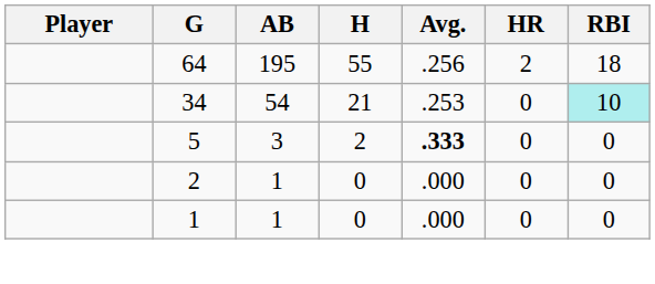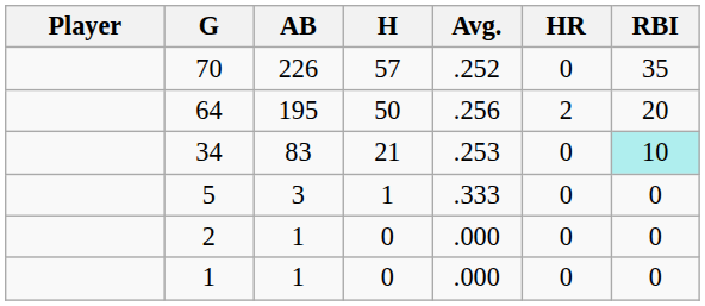 <table class="wikitable sortable">
 <tr>
 <th bgcolor="#DDDDFF" width="16%">Player</th>
 <th bgcolor="#DDDDFF" width="9%">G</th>
 <th bgcolor="#DDDDFF" width="9%">AB</th>
 <th bgcolor="#DDDDFF" width="9%">H</th>
 <th bgcolor="#DDDDFF" width="9%">Avg.</th>
 <th bgcolor="#DDDDFF" width="9%">HR</th>
 <th bgcolor="#DDDDFF" width="9%">RBI</th>
 </tr>
 <tr align="center">
 <td></td>
+<td>70</td>
+<td>226</td>
+<td>57</td>
+<td>.252</td>
+<td>0</td>
+<td>35</td>
+</tr>
+<tr align="center">
+<td></td>
 <td>64</td>
 <td>195</td>
-<td>55</td>
+<td>50</td>
 <td>.256</td>
 <td>2</td>
-<td>18</td>
+<td>20</td>
 </tr>
 <tr align="center">
 <td></td>
 <td>34</td>
-<td>54</td>
+<td>83</td>
 <td>21</td>
 <td>.253</td>
 <td>0</td>
 <td style="background: paleturquoise;">10</td>
 </tr>
 <tr align="center">
 <td></td>
 <td>5</td>
 <td>3</td>
-<td>2</td>
-<td><strong>.333</strong></td>
+<td>1</td>
+<td>.333</td>
 <td>0</td>
 <td>0</td>
 </tr>
 <tr align="center">
 <td></td>
 <td>2</td>
 <td>1</td>
 <td>0</td>
 <td>.000</td>
 <td>0</td>
 <td>0</td>
 </tr>
 <tr align="center">
 <td></td>
 <td>1</td>
 <td>1</td>
 <td>0</td>
 <td>.000</td>
 <td>0</td>
 <td>0</td>
 </tr>
 </table>
